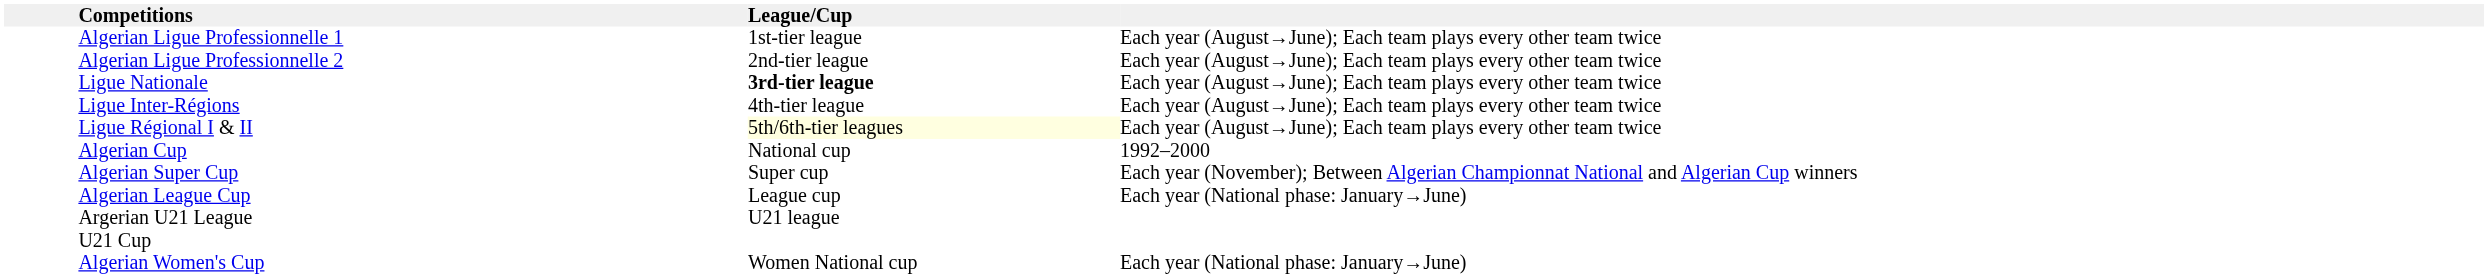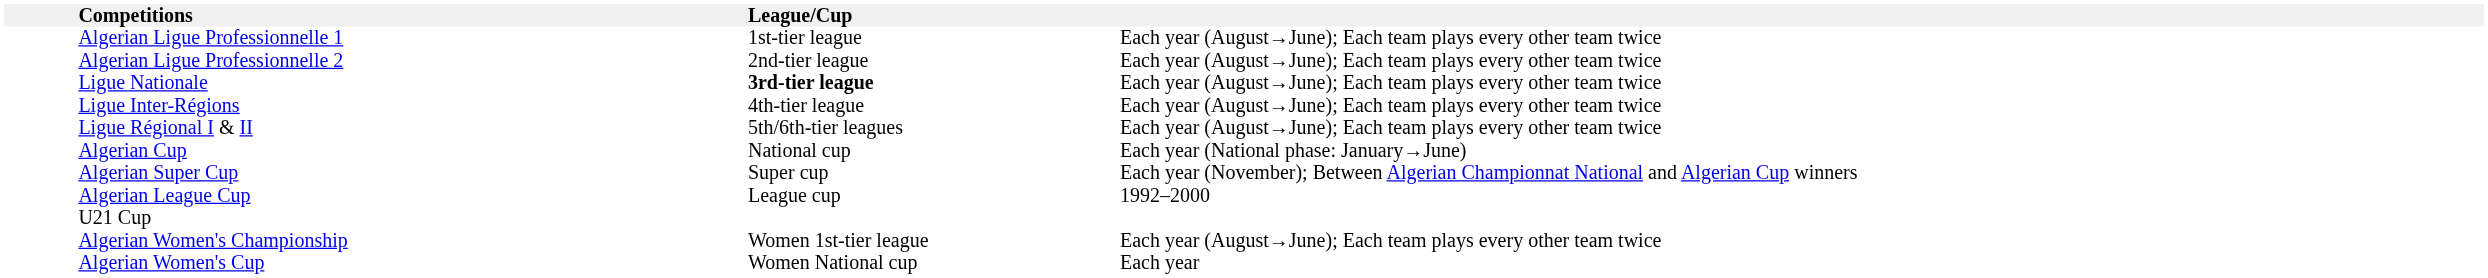 <table width="100%" cellspacing="0" cellpadding="0">
 <tr bgcolor="F0F0F0">
 <th width="3%" align="left"></th>
 <th width="27%" align="left">Competitions</th>
 <th width="15%" align="left">League/Cup</th>
 <th width="55%" align="left"></th>
 </tr>
 <tr>
 <td></td>
 <td><a href='#'>Algerian Ligue Professionnelle 1</a></td>
 <td>1st-tier league</td>
 <td>Each year (August→June); Each team plays every other team twice</td>
 </tr>
 <tr>
 <td></td>
 <td><a href='#'>Algerian Ligue Professionnelle 2</a></td>
 <td>2nd-tier league</td>
 <td>Each year (August→June); Each team plays every other team twice</td>
 </tr>
 <tr>
 <td></td>
 <td><a href='#'>Ligue Nationale</a></td>
 <td><strong>3rd-tier league</strong></td>
 <td>Each year (August→June); Each team plays every other team twice</td>
 </tr>
 <tr>
 <td></td>
 <td><a href='#'>Ligue Inter-Régions</a></td>
 <td>4th-tier league</td>
 <td>Each year (August→June); Each team plays every other team twice</td>
 </tr>
 <tr>
 <td></td>
 <td><a href='#'>Ligue Régional I</a> & <a href='#'>II</a></td>
-<td style="background: lightyellow;">5th/6th-tier leagues</td>
+<td>5th/6th-tier leagues</td>
 <td>Each year (August→June); Each team plays every other team twice</td>
 </tr>
 <tr>
 <td></td>
 <td><a href='#'>Algerian Cup</a></td>
 <td>National cup</td>
-<td>1992–2000</td>
+<td>Each year (National phase: January→June)</td>
 </tr>
 <tr>
 <td></td>
 <td><a href='#'>Algerian Super Cup</a></td>
 <td>Super cup</td>
 <td>Each year (November); Between <a href='#'>Algerian Championnat National</a> and <a href='#'>Algerian Cup</a> winners</td>
 </tr>
 <tr>
 <td></td>
 <td><a href='#'>Algerian League Cup</a></td>
 <td>League cup</td>
-<td>Each year (National phase: January→June)</td>
-</tr>
-<tr>
-<td></td>
-<td>Argerian U21 League</td>
-<td>U21 league</td>
-<td></td>
+<td>1992–2000</td>
 </tr>
 <tr>
 <td></td>
 <td>U21 Cup</td>
 <td></td>
 </tr>
 <tr>
 <td></td>
+<td><a href='#'>Algerian Women's Championship</a></td>
+<td>Women 1st-tier league</td>
+<td>Each year (August→June); Each team plays every other team twice</td>
+</tr>
+<tr>
+<td></td>
 <td><a href='#'>Algerian Women's Cup</a></td>
 <td>Women National cup</td>
-<td>Each year (National phase: January→June)</td>
+<td>Each year</td>
 </tr>
 </table>
